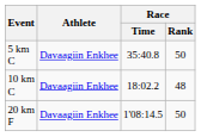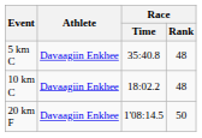 <table class="wikitable" border="1" style="font-size:90%">
 <tr>
 <th rowspan=2>Event</th>
 <th rowspan=2>Athlete</th>
 <th colspan=2>Race</th>
 </tr>
 <tr>
 <th>Time</th>
 <th>Rank</th>
 </tr>
 <tr>
 <td>5 km <br> C</td>
 <td><a href='#'>Davaagiin Enkhee</a></td>
 <td align=center>35:40.8</td>
-<td align=center>50</td>
+<td align=center>48</td>
 </tr>
 <tr>
 <td>10 km <br> C</td>
 <td><a href='#'>Davaagiin Enkhee</a></td>
 <td align=center>18:02.2</td>
 <td align=center>48</td>
 </tr>
 <tr>
 <td>20 km <br> F</td>
 <td><a href='#'>Davaagiin Enkhee</a></td>
 <td align=center>1'08:14.5</td>
 <td align=center>50</td>
 </tr>
 </table>
